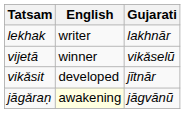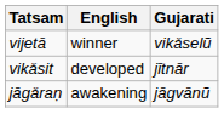 <table class="wikitable">
 <tr>
 <th>Tatsam</th>
 <th>English</th>
 <th>Gujarati</th>
-</tr>
-<tr>
-<td><em>lekhak</em></td>
-<td>writer</td>
-<td><em>lakhnār</em></td>
 </tr>
 <tr>
 <td><em>vijetā</em></td>
 <td>winner</td>
 <td><em>vikǎselũ</em></td>
 </tr>
 <tr>
 <td><em>vikǎsit</em></td>
 <td>developed</td>
 <td><em>jītnār</em></td>
 </tr>
 <tr>
 <td><em>jāgǎraṇ</em></td>
-<td style="background: lightyellow;">awakening</td>
+<td>awakening</td>
 <td><em>jāgvānũ</em></td>
 </tr>
 </table>
